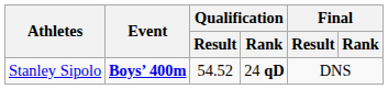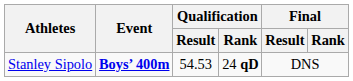 <table class="wikitable" border="1" style="font-size:90%">
 <tr>
 <th rowspan=2>Athletes</th>
 <th rowspan=2>Event</th>
 <th colspan=2>Qualification</th>
 <th colspan=2>Final</th>
 </tr>
 <tr>
 <th>Result</th>
 <th>Rank</th>
 <th>Result</th>
 <th>Rank</th>
 </tr>
 <tr>
 <td><a href='#'>Stanley Sipolo</a></td>
 <td><strong><a href='#'>Boys’ 400m</a></strong></td>
-<td align=center>54.52</td>
+<td align=center>54.53</td>
 <td align=center>24 <strong>qD</strong></td>
 <td align=center colspan=2>DNS</td>
 </tr>
 </table>
